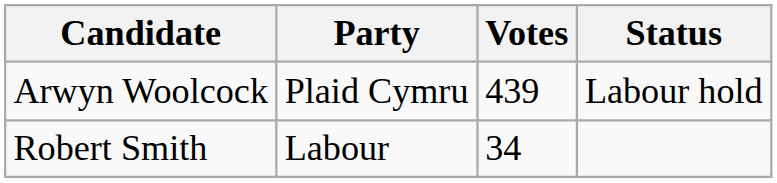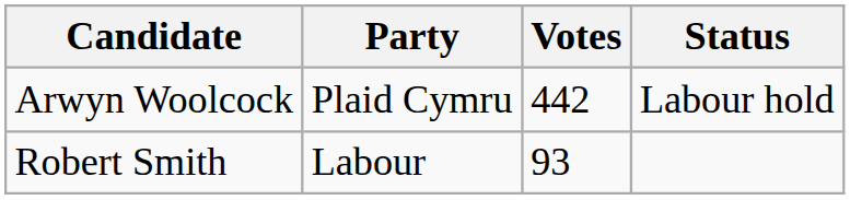 <table class="wikitable sortable">
 <tr>
 <th>Candidate</th>
 <th>Party</th>
 <th>Votes</th>
 <th>Status</th>
 </tr>
 <tr>
 <td>Arwyn Woolcock</td>
 <td>Plaid Cymru</td>
-<td>439</td>
+<td>442</td>
 <td>Labour hold</td>
 </tr>
 <tr>
 <td>Robert Smith</td>
 <td>Labour</td>
-<td>34</td>
+<td>93</td>
 <td></td>
 </tr>
 </table>
